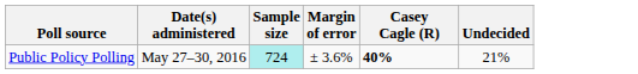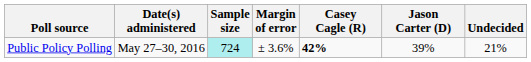 <table class="wikitable">
 <tr valign=bottom>
 <th>Poll source</th>
 <th>Date(s)<br>administered</th>
 <th>Sample<br>size</th>
 <th>Margin<br>of error</th>
 <th style="width:100px;">Casey<br>Cagle (R)</th>
+<th style="width:100px;">Jason<br>Carter (D)</th>
 <th>Undecided</th>
 </tr>
 <tr>
 <td><a href='#'>Public Policy Polling</a></td>
 <td align=center>May 27–30, 2016</td>
 <td align=center style="background: paleturquoise;">724</td>
 <td align=center>± 3.6%</td>
-<td><strong>40%</strong></td>
+<td><strong>42%</strong></td>
+<td align=center>39%</td>
 <td align=center>21%</td>
 </tr>
 </table>
